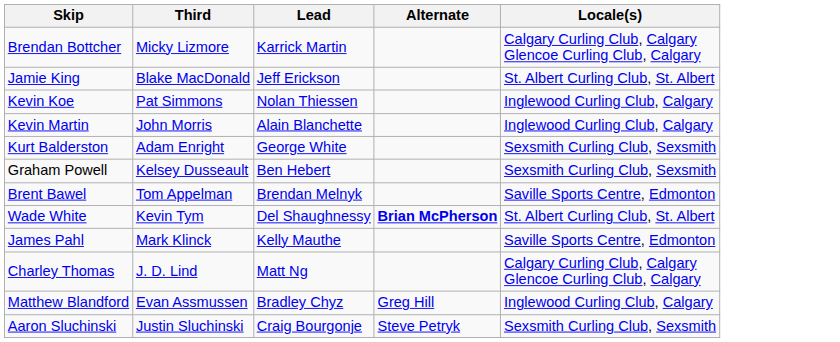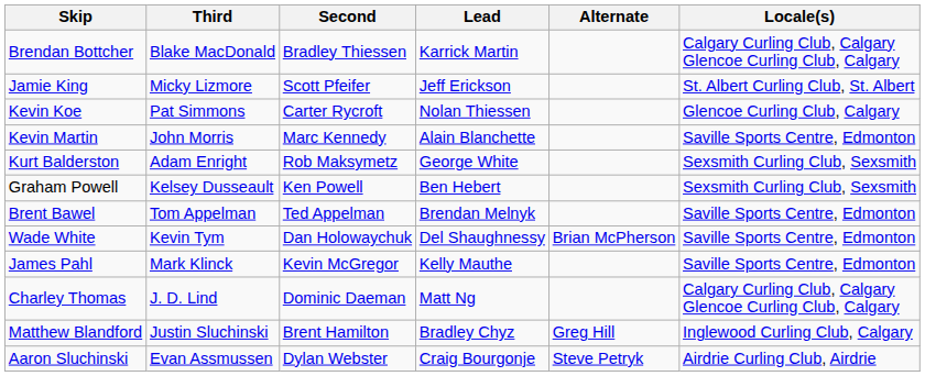 <table class="wikitable">
 <tr>
 <th>Skip</th>
 <th>Third</th>
+<th>Second</th>
 <th>Lead</th>
 <th>Alternate</th>
 <th>Locale(s)</th>
 </tr>
 <tr>
 <td><a href='#'>Brendan Bottcher</a></td>
-<td><a href='#'>Micky Lizmore</a></td>
+<td><a href='#'>Blake MacDonald</a></td>
+<td><a href='#'>Bradley Thiessen</a></td>
 <td><a href='#'>Karrick Martin</a></td>
 <td></td>
 <td><a href='#'>Calgary Curling Club</a>, <a href='#'>Calgary</a> <br> <a href='#'>Glencoe Curling Club</a>, <a href='#'>Calgary</a></td>
 </tr>
 <tr>
 <td><a href='#'>Jamie King</a></td>
-<td><a href='#'>Blake MacDonald</a></td>
+<td><a href='#'>Micky Lizmore</a></td>
+<td><a href='#'>Scott Pfeifer</a></td>
 <td><a href='#'>Jeff Erickson</a></td>
 <td></td>
 <td><a href='#'>St. Albert Curling Club</a>, <a href='#'>St. Albert</a></td>
 </tr>
 <tr>
 <td><a href='#'>Kevin Koe</a></td>
 <td><a href='#'>Pat Simmons</a></td>
+<td><a href='#'>Carter Rycroft</a></td>
 <td><a href='#'>Nolan Thiessen</a></td>
 <td></td>
-<td><a href='#'>Inglewood Curling Club</a>, <a href='#'>Calgary</a></td>
+<td><a href='#'>Glencoe Curling Club</a>, <a href='#'>Calgary</a></td>
 </tr>
 <tr>
 <td><a href='#'>Kevin Martin</a></td>
 <td><a href='#'>John Morris</a></td>
+<td><a href='#'>Marc Kennedy</a></td>
 <td><a href='#'>Alain Blanchette</a></td>
 <td></td>
-<td><a href='#'>Inglewood Curling Club</a>, <a href='#'>Calgary</a></td>
+<td><a href='#'>Saville Sports Centre</a>, <a href='#'>Edmonton</a></td>
 </tr>
 <tr>
 <td><a href='#'>Kurt Balderston</a></td>
 <td><a href='#'>Adam Enright</a></td>
+<td><a href='#'>Rob Maksymetz</a></td>
 <td><a href='#'>George White</a></td>
 <td></td>
 <td><a href='#'>Sexsmith Curling Club</a>, <a href='#'>Sexsmith</a></td>
 </tr>
 <tr>
 <td>Graham Powell</td>
 <td><a href='#'>Kelsey Dusseault</a></td>
+<td><a href='#'>Ken Powell</a></td>
 <td><a href='#'>Ben Hebert</a></td>
 <td></td>
 <td><a href='#'>Sexsmith Curling Club</a>, <a href='#'>Sexsmith</a></td>
 </tr>
 <tr>
 <td><a href='#'>Brent Bawel</a></td>
 <td><a href='#'>Tom Appelman</a></td>
+<td><a href='#'>Ted Appelman</a></td>
 <td><a href='#'>Brendan Melnyk</a></td>
 <td></td>
 <td><a href='#'>Saville Sports Centre</a>, <a href='#'>Edmonton</a></td>
 </tr>
 <tr>
 <td><a href='#'>Wade White</a></td>
 <td><a href='#'>Kevin Tym</a></td>
+<td><a href='#'>Dan Holowaychuk</a></td>
 <td><a href='#'>Del Shaughnessy</a></td>
-<td><strong><a href='#'>Brian McPherson</a></strong></td>
-<td><a href='#'>St. Albert Curling Club</a>, <a href='#'>St. Albert</a></td>
+<td><a href='#'>Brian McPherson</a></td>
+<td><a href='#'>Saville Sports Centre</a>, <a href='#'>Edmonton</a></td>
 </tr>
 <tr>
 <td><a href='#'>James Pahl</a></td>
 <td><a href='#'>Mark Klinck</a></td>
+<td><a href='#'>Kevin McGregor</a></td>
 <td><a href='#'>Kelly Mauthe</a></td>
 <td></td>
 <td><a href='#'>Saville Sports Centre</a>, <a href='#'>Edmonton</a></td>
 </tr>
 <tr>
 <td><a href='#'>Charley Thomas</a></td>
 <td><a href='#'>J. D. Lind</a></td>
+<td><a href='#'>Dominic Daeman</a></td>
 <td><a href='#'>Matt Ng</a></td>
 <td></td>
 <td><a href='#'>Calgary Curling Club</a>, <a href='#'>Calgary</a> <br> <a href='#'>Glencoe Curling Club</a>, <a href='#'>Calgary</a></td>
 </tr>
 <tr>
 <td><a href='#'>Matthew Blandford</a></td>
-<td><a href='#'>Evan Assmussen</a></td>
+<td><a href='#'>Justin Sluchinski</a></td>
+<td><a href='#'>Brent Hamilton</a></td>
 <td><a href='#'>Bradley Chyz</a></td>
 <td><a href='#'>Greg Hill</a></td>
 <td><a href='#'>Inglewood Curling Club</a>, <a href='#'>Calgary</a></td>
 </tr>
 <tr>
 <td><a href='#'>Aaron Sluchinski</a></td>
-<td><a href='#'>Justin Sluchinski</a></td>
+<td><a href='#'>Evan Assmussen</a></td>
+<td><a href='#'>Dylan Webster</a></td>
 <td><a href='#'>Craig Bourgonje</a></td>
 <td><a href='#'>Steve Petryk</a></td>
-<td><a href='#'>Sexsmith Curling Club</a>, <a href='#'>Sexsmith</a></td>
+<td><a href='#'>Airdrie Curling Club</a>, <a href='#'>Airdrie</a></td>
 </tr>
 </table>
